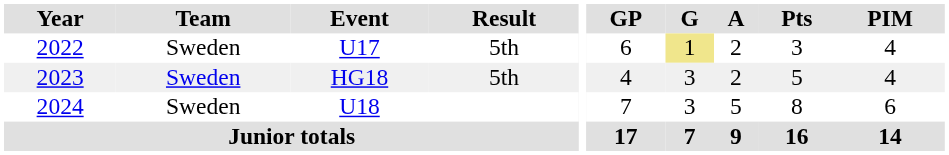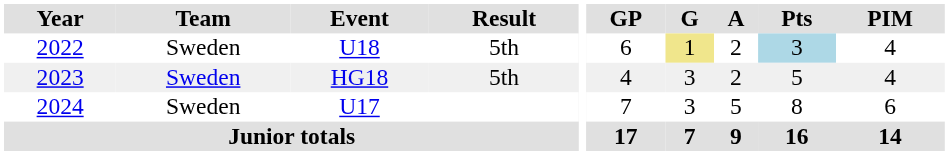 <table border="0" cellpadding="1" cellspacing="0" ID="Table3" style="text-align:center; width:40em;">
 <tr bgcolor="#e0e0e0">
 <th>Year</th>
 <th>Team</th>
 <th>Event</th>
 <th>Result</th>
 <th rowspan="99" bgcolor="#ffffff"></th>
 <th>GP</th>
 <th>G</th>
 <th>A</th>
 <th>Pts</th>
 <th>PIM</th>
 </tr>
 <tr>
 <td><a href='#'>2022</a></td>
 <td>Sweden</td>
-<td><a href='#'>U17</a></td>
+<td><a href='#'>U18</a></td>
 <td>5th</td>
 <td>6</td>
 <td style="background: khaki;">1</td>
 <td>2</td>
-<td>3</td>
+<td style="background: lightblue;">3</td>
 <td>4</td>
 </tr>
 <tr bgcolor="#f0f0f0">
 <td><a href='#'>2023</a></td>
 <td><a href='#'>Sweden</a></td>
 <td><a href='#'>HG18</a></td>
 <td>5th</td>
 <td>4</td>
 <td>3</td>
 <td>2</td>
 <td>5</td>
 <td>4</td>
 </tr>
 <tr>
 <td><a href='#'>2024</a></td>
 <td>Sweden</td>
-<td><a href='#'>U18</a></td>
+<td><a href='#'>U17</a></td>
 <td></td>
 <td>7</td>
 <td>3</td>
 <td>5</td>
 <td>8</td>
 <td>6</td>
 </tr>
 <tr bgcolor="#e0e0e0">
 <th colspan="4">Junior totals</th>
 <th>17</th>
 <th>7</th>
 <th>9</th>
 <th>16</th>
 <th>14</th>
 </tr>
 </table>
